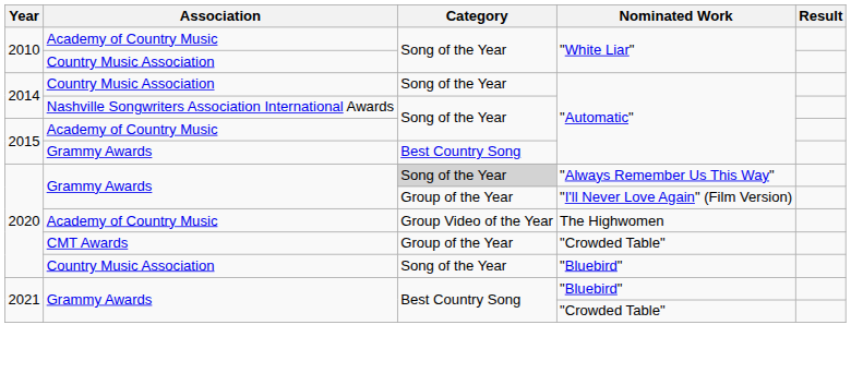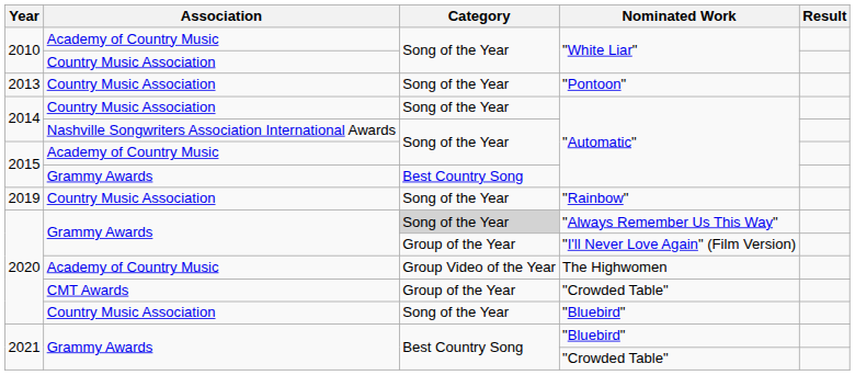 <table class="wikitable">
 <tr>
 <th>Year</th>
 <th>Association</th>
 <th>Category</th>
 <th>Nominated Work</th>
 <th>Result</th>
 </tr>
 <tr>
 <td rowspan=2>2010</td>
 <td><a href='#'>Academy of Country Music</a></td>
 <td rowspan=2>Song of the Year</td>
 <td rowspan=2>"<a href='#'>White Liar</a>"</td>
 <td></td>
 </tr>
 <tr>
 <td><a href='#'>Country Music Association</a></td>
+<td></td>
+</tr>
+<tr>
+<td>2013</td>
+<td><a href='#'>Country Music Association</a></td>
+<td>Song of the Year</td>
+<td>"<a href='#'>Pontoon</a>"</td>
 <td></td>
 </tr>
 <tr>
 <td rowspan=2>2014</td>
 <td><a href='#'>Country Music Association</a></td>
 <td>Song of the Year</td>
 <td rowspan=4>"<a href='#'>Automatic</a>"</td>
 <td></td>
 </tr>
 <tr>
 <td><a href='#'>Nashville Songwriters Association International</a> Awards</td>
 <td rowspan=2>Song of the Year</td>
 <td></td>
 </tr>
 <tr>
 <td rowspan=2>2015</td>
 <td><a href='#'>Academy of Country Music</a></td>
 <td></td>
 </tr>
 <tr>
 <td><a href='#'>Grammy Awards</a></td>
 <td><a href='#'>Best Country Song</a></td>
+<td></td>
+</tr>
+<tr>
+<td>2019</td>
+<td><a href='#'>Country Music Association</a></td>
+<td>Song of the Year</td>
+<td>"<a href='#'>Rainbow</a>"</td>
 <td></td>
 </tr>
 <tr>
 <td rowspan=5>2020</td>
 <td rowspan=2><a href='#'>Grammy Awards</a></td>
 <td style="background: lightgrey;">Song of the Year</td>
 <td>"<a href='#'>Always Remember Us This Way</a>"</td>
 <td></td>
 </tr>
 <tr>
 <td>Group of the Year</td>
 <td>"<a href='#'>I'll Never Love Again</a>" (Film Version)</td>
 <td></td>
 </tr>
 <tr>
 <td><a href='#'>Academy of Country Music</a></td>
 <td>Group Video of the Year</td>
 <td>The Highwomen</td>
 <td></td>
 </tr>
 <tr>
 <td><a href='#'>CMT Awards</a></td>
 <td>Group of the Year</td>
 <td>"Crowded Table"</td>
 <td></td>
 </tr>
 <tr>
 <td><a href='#'>Country Music Association</a></td>
 <td>Song of the Year</td>
 <td>"<a href='#'>Bluebird</a>"</td>
 <td></td>
 </tr>
 <tr>
 <td rowspan=2>2021</td>
 <td rowspan=2><a href='#'>Grammy Awards</a></td>
 <td rowspan=2>Best Country Song</td>
 <td>"<a href='#'>Bluebird</a>"</td>
 <td></td>
 </tr>
 <tr>
 <td>"Crowded Table"</td>
 <td></td>
 </tr>
 </table>
